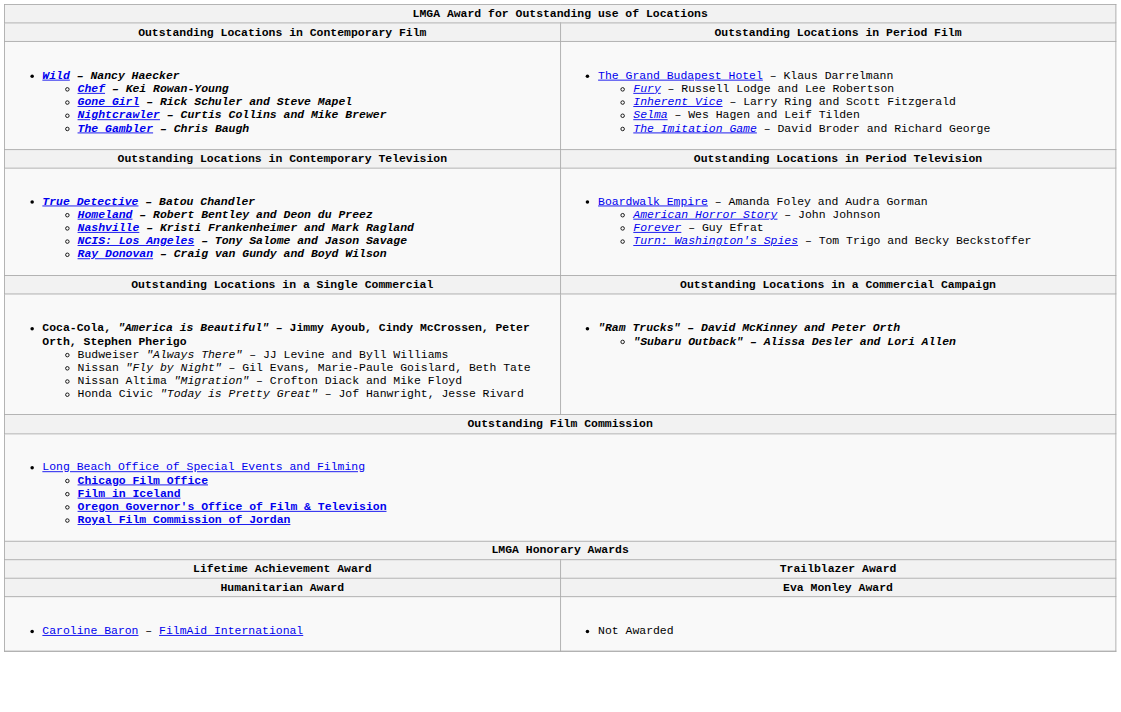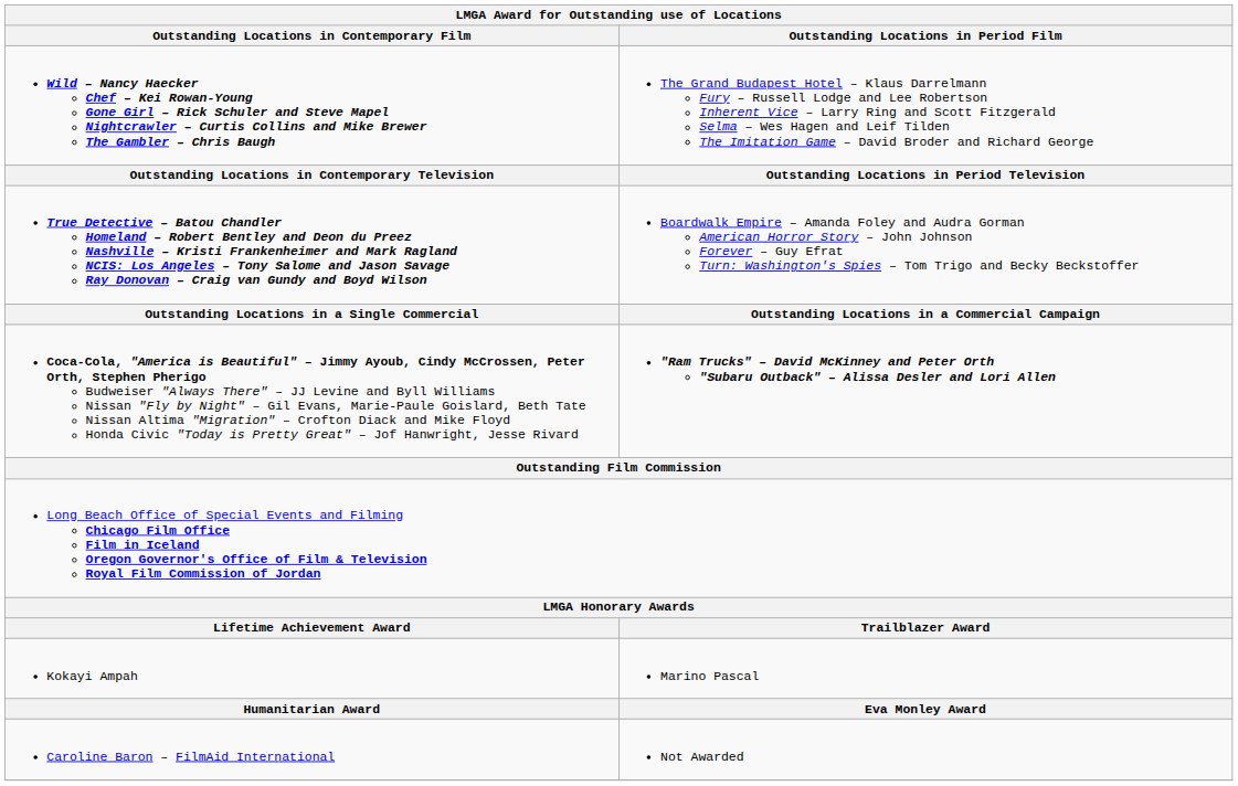 <table class=wikitable width="100%">
 <tr>
 <th colspan="2">LMGA Award for Outstanding use of Locations</th>
 </tr>
 <tr>
 <th width="50%">Outstanding Locations in Contemporary Film</th>
 <th width="50%">Outstanding Locations in Period Film</th>
 </tr>
 <tr>
 <td valign="top"><br><ul><li><strong><em><a href='#'>Wild</a><em> – Nancy Haecker<strong><ul><li></em><a href='#'>Chef</a><em> – Kei Rowan-Young</li><li></em><a href='#'>Gone Girl</a><em> – Rick Schuler and Steve Mapel</li><li></em><a href='#'>Nightcrawler</a><em> – Curtis Collins and Mike Brewer</li><li></em><a href='#'>The Gambler</a><em> – Chris Baugh</li></ul></li></ul></td>
 <td valign="top"><br><ul><li></em></strong><a href='#'>The Grand Budapest Hotel</a></em> – Klaus Darrelmann</strong><ul><li><em><a href='#'>Fury</a></em> – Russell Lodge and Lee Robertson</li><li><em><a href='#'>Inherent Vice</a></em> – Larry Ring and Scott Fitzgerald</li><li><em><a href='#'>Selma</a></em> – Wes Hagen and Leif Tilden</li><li><em><a href='#'>The Imitation Game</a></em> – David Broder and Richard George</li></ul></li></ul></td>
 </tr>
 <tr>
 <th>Outstanding Locations in Contemporary Television</th>
 <th>Outstanding Locations in Period Television</th>
 </tr>
 <tr>
 <td valign="top"><br><ul><li><strong><em><a href='#'>True Detective</a><em> – Batou Chandler<strong><ul><li></em><a href='#'>Homeland</a><em> – Robert Bentley and Deon du Preez</li><li></em><a href='#'>Nashville</a><em> – Kristi Frankenheimer and Mark Ragland</li><li></em><a href='#'>NCIS: Los Angeles</a><em> – Tony Salome and Jason Savage</li><li></em><a href='#'>Ray Donovan</a><em> – Craig van Gundy and Boyd Wilson</li></ul></li></ul></td>
 <td valign="top"><br><ul><li></em></strong><a href='#'>Boardwalk Empire</a></em> – Amanda Foley and Audra Gorman</strong><ul><li><em><a href='#'>American Horror Story</a></em> – John Johnson</li><li><em><a href='#'>Forever</a></em> – Guy Efrat</li><li><em><a href='#'>Turn: Washington's Spies</a></em> – Tom Trigo and Becky Beckstoffer</li></ul></li></ul></td>
 </tr>
 <tr>
 <th>Outstanding Locations in a Single Commercial</th>
 <th>Outstanding Locations in a Commercial Campaign</th>
 </tr>
 <tr>
 <td valign="top"><br><ul><li><strong>Coca-Cola, <em>"America is Beautiful"</em> – Jimmy Ayoub, Cindy McCrossen, Peter Orth, Stephen Pherigo</strong><ul><li>Budweiser <em>"Always There"</em> – JJ Levine and Byll Williams</li><li>Nissan <em>"Fly by Night"</em> – Gil Evans, Marie-Paule Goislard, Beth Tate</li><li>Nissan Altima <em>"Migration"</em> – Crofton Diack and Mike Floyd</li><li>Honda Civic <em>"Today is Pretty Great"</em> – Jof Hanwright, Jesse Rivard</li></ul></li></ul></td>
 <td valign="top"><br><ul><li><strong><em>"Ram Trucks"<em> – David McKinney and Peter Orth<strong><ul><li></em>"Subaru Outback"<em> – Alissa Desler and Lori Allen</li></ul></li></ul></td>
 </tr>
 <tr>
 <th colspan="2">Outstanding Film Commission</th>
 </tr>
 <tr>
 <td colspan="2" valign="top"><br><ul><li></strong><a href='#'>Long Beach Office of Special Events and Filming</a><strong><ul><li><a href='#'>Chicago Film Office</a></li><li><a href='#'>Film in Iceland</a></li><li><a href='#'>Oregon Governor's Office of Film & Television</a></li><li><a href='#'>Royal Film Commission of Jordan</a></li></ul></li></ul></td>
 </tr>
 <tr>
 <th colspan="2">LMGA Honorary Awards</th>
 </tr>
 <tr>
 <th>Lifetime Achievement Award</th>
 <th>Trailblazer Award</th>
 </tr>
 <tr>
+<td valign="top"><br><ul><li></strong>Kokayi Ampah<strong></li></ul></td>
+<td valign="top"><br><ul><li></strong>Marino Pascal<strong></li></ul></td>
+</tr>
+<tr>
 <th>Humanitarian Award</th>
 <th>Eva Monley Award</th>
 </tr>
 <tr>
 <td valign="top"><br><ul><li></strong><a href='#'>Caroline Baron</a> – <a href='#'>FilmAid International</a><strong></li></ul></td>
 <td valign="top"><br><ul><li>Not Awarded</li></ul></td>
 </tr>
 <tr>
 </tr>
 </table>
